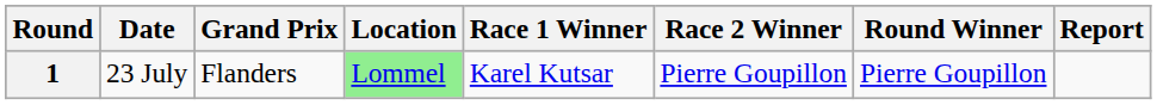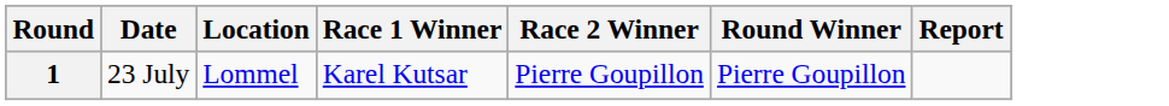 <table class="wikitable" style="font-size: 85%;">
 <tr>
 <th>Round</th>
 <th>Date</th>
-<th>Grand Prix</th>
 <th>Location</th>
 <th>Race 1 Winner</th>
 <th>Race 2 Winner</th>
 <th>Round Winner</th>
 <th>Report</th>
 </tr>
 <tr>
 <th>1</th>
 <td>23 July</td>
-<td> Flanders</td>
-<td style="background: lightgreen;"><a href='#'>Lommel</a></td>
+<td><a href='#'>Lommel</a></td>
 <td> <a href='#'>Karel Kutsar</a></td>
 <td> <a href='#'>Pierre Goupillon</a></td>
 <td> <a href='#'>Pierre Goupillon</a></td>
 <td></td>
 </tr>
 </table>
